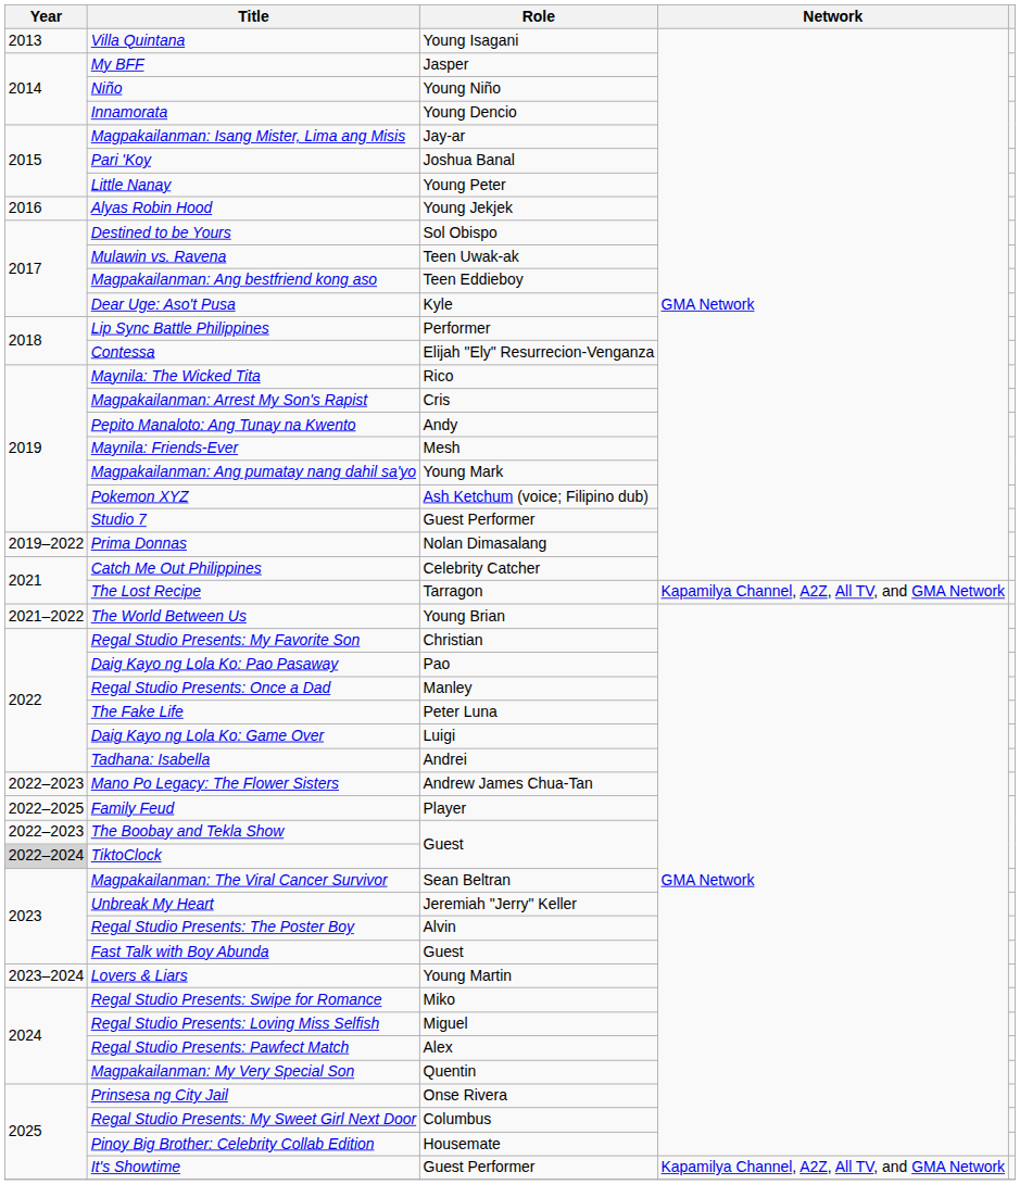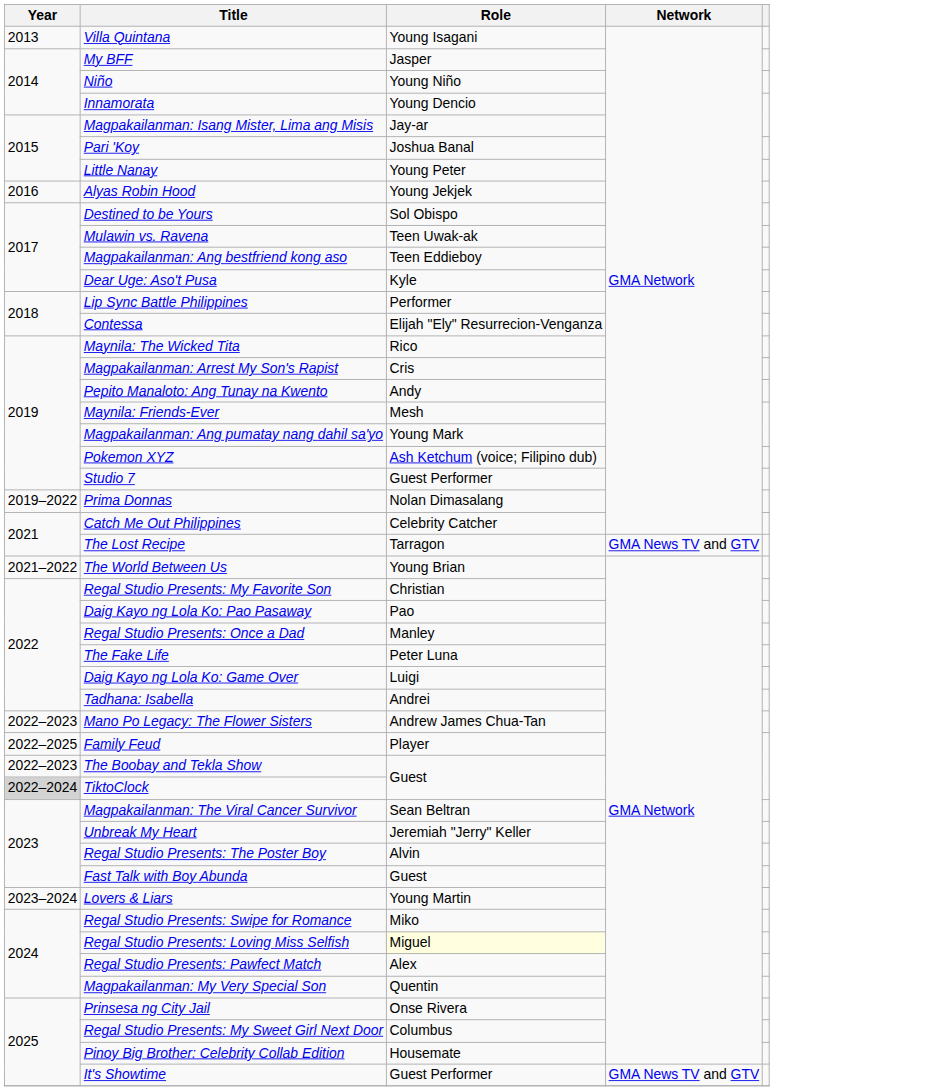 <table class="wikitable sortable">
 <tr>
 <th scope="col">Year</th>
 <th scope="col">Title</th>
 <th scope="col">Role</th>
 <th scope="col">Network</th>
 <th scope="col" class="unsortable"></th>
 </tr>
 <tr>
 <td>2013</td>
 <td><em><a href='#'>Villa Quintana</a></em></td>
 <td>Young Isagani</td>
 <td rowspan="23"><a href='#'>GMA Network</a></td>
 <td style="text-align:center"></td>
 </tr>
 <tr>
 <td rowspan="3">2014</td>
 <td><em><a href='#'>My BFF</a></em></td>
 <td>Jasper</td>
 <td style="text-align:center"></td>
 </tr>
 <tr>
 <td><em><a href='#'>Niño</a></em></td>
 <td>Young Niño</td>
 <td style="text-align:center"></td>
 </tr>
 <tr>
 <td><em><a href='#'>Innamorata</a></em></td>
 <td>Young Dencio</td>
 <td style="text-align:center" rowspan="2"></td>
 </tr>
 <tr>
 <td rowspan="3">2015</td>
 <td><em><a href='#'>Magpakailanman: Isang Mister, Lima ang Misis</a></em></td>
 <td>Jay-ar</td>
 </tr>
 <tr>
 <td><em><a href='#'>Pari 'Koy</a></em></td>
 <td>Joshua Banal</td>
 <td style="text-align:center"></td>
 </tr>
 <tr>
 <td><em><a href='#'>Little Nanay</a></em></td>
 <td>Young Peter</td>
 <td style="text-align:center"></td>
 </tr>
 <tr>
 <td>2016</td>
 <td><em><a href='#'>Alyas Robin Hood</a></em></td>
 <td>Young Jekjek</td>
 <td style="text-align:center"></td>
 </tr>
 <tr>
 <td rowspan="4">2017</td>
 <td><em><a href='#'>Destined to be Yours</a></em></td>
 <td>Sol Obispo</td>
 <td style="text-align:center"></td>
 </tr>
 <tr>
 <td><em><a href='#'>Mulawin vs. Ravena</a></em></td>
 <td>Teen Uwak-ak</td>
 <td style="text-align:center"></td>
 </tr>
 <tr>
 <td><em><a href='#'>Magpakailanman: Ang bestfriend kong aso</a></em></td>
 <td>Teen Eddieboy</td>
 <td style="text-align:center"></td>
 </tr>
 <tr>
 <td><em><a href='#'>Dear Uge: Aso't Pusa</a></em></td>
 <td>Kyle</td>
 <td style="text-align:center"></td>
 </tr>
 <tr>
 <td rowspan="2">2018</td>
 <td><em><a href='#'>Lip Sync Battle Philippines</a></em></td>
 <td>Performer</td>
 <td style="text-align:center"></td>
 </tr>
 <tr>
 <td><em><a href='#'>Contessa</a></em></td>
 <td>Elijah "Ely" Resurrecion-Venganza</td>
 <td style="text-align:center"></td>
 </tr>
 <tr>
 <td rowspan="7">2019</td>
 <td><a href='#'><em>Maynila: The Wicked Tita</em></a></td>
 <td>Rico</td>
 <td style="text-align:center"></td>
 </tr>
 <tr>
 <td><em><a href='#'>Magpakailanman: Arrest My Son's Rapist</a></em></td>
 <td>Cris</td>
 <td style="text-align:center"></td>
 </tr>
 <tr>
 <td><em><a href='#'>Pepito Manaloto: Ang Tunay na Kwento</a></em></td>
 <td>Andy</td>
 <td style="text-align:center"></td>
 </tr>
 <tr>
 <td><em><a href='#'>Maynila: Friends-Ever</a></em></td>
 <td>Mesh</td>
 <td style="text-align:center" rowspan="2"></td>
 </tr>
 <tr>
 <td><em><a href='#'>Magpakailanman: Ang pumatay nang dahil sa'yo</a></em></td>
 <td>Young Mark</td>
 </tr>
 <tr>
 <td><em><a href='#'>Pokemon XYZ</a></em></td>
 <td><a href='#'>Ash Ketchum</a> (voice; Filipino dub)</td>
 <td style="text-align:center"></td>
 </tr>
 <tr>
 <td><em><a href='#'>Studio 7</a></em></td>
 <td>Guest Performer</td>
 <td style="text-align:center"></td>
 </tr>
 <tr>
 <td>2019–2022</td>
 <td><em><a href='#'>Prima Donnas</a></em></td>
 <td>Nolan Dimasalang</td>
 <td style="text-align:center"></td>
 </tr>
 <tr>
 <td rowspan="2">2021</td>
 <td><em><a href='#'>Catch Me Out Philippines</a></em></td>
 <td>Celebrity Catcher</td>
 <td style="text-align:center"></td>
 </tr>
 <tr>
 <td><em><a href='#'>The Lost Recipe</a></em></td>
 <td>Tarragon</td>
-<td><a href='#'>Kapamilya Channel</a>, <a href='#'>A2Z</a>, <a href='#'>All TV</a>, and <a href='#'>GMA Network</a></td>
+<td><a href='#'>GMA News TV</a> and <a href='#'>GTV</a></td>
 <td style="text-align:center"></td>
 </tr>
 <tr>
 <td>2021–2022</td>
 <td><em><a href='#'>The World Between Us</a></em></td>
 <td>Young Brian</td>
 <td rowspan="23"><a href='#'>GMA Network</a></td>
 <td style="text-align:center"></td>
 </tr>
 <tr>
 <td rowspan="6">2022</td>
 <td><em><a href='#'>Regal Studio Presents: My Favorite Son</a></em></td>
 <td>Christian</td>
 <td style="text-align:center"></td>
 </tr>
 <tr>
 <td><em><a href='#'>Daig Kayo ng Lola Ko: Pao Pasaway</a></em></td>
 <td>Pao</td>
 <td style="text-align:center"></td>
 </tr>
 <tr>
 <td><em><a href='#'>Regal Studio Presents: Once a Dad</a></em></td>
 <td>Manley</td>
 <td style="text-align:center"></td>
 </tr>
 <tr>
 <td><em><a href='#'>The Fake Life</a></em></td>
 <td>Peter Luna</td>
 <td style="text-align:center"></td>
 </tr>
 <tr>
 <td><em><a href='#'>Daig Kayo ng Lola Ko: Game Over</a></em></td>
 <td>Luigi</td>
 <td style="text-align:center"></td>
 </tr>
 <tr>
 <td><em><a href='#'>Tadhana: Isabella</a></em></td>
 <td>Andrei</td>
 <td style="text-align:center"></td>
 </tr>
 <tr>
 <td>2022–2023</td>
 <td><em><a href='#'>Mano Po Legacy: The Flower Sisters</a></em></td>
 <td>Andrew James Chua-Tan</td>
 <td style="text-align:center"></td>
 </tr>
 <tr>
 <td>2022–2025</td>
 <td><em><a href='#'>Family Feud</a></em></td>
 <td>Player</td>
 <td style="text-align:center" rowspan="3"></td>
 </tr>
 <tr>
 <td>2022–2023</td>
 <td><em><a href='#'>The Boobay and Tekla Show</a></em></td>
 <td rowspan="2">Guest</td>
 </tr>
 <tr>
 <td style="background: lightgrey;">2022–2024</td>
 <td><em><a href='#'>TiktoClock</a></em></td>
 </tr>
 <tr>
 <td rowspan="4">2023</td>
 <td><em><a href='#'>Magpakailanman: The Viral Cancer Survivor</a></em></td>
 <td>Sean Beltran</td>
 <td style="text-align:center"></td>
 </tr>
 <tr>
 <td><em><a href='#'>Unbreak My Heart</a></em></td>
 <td>Jeremiah "Jerry" Keller</td>
 <td style="text-align:center"></td>
 </tr>
 <tr>
 <td><em><a href='#'>Regal Studio Presents: The Poster Boy</a></em></td>
 <td>Alvin</td>
 <td style="text-align:center"></td>
 </tr>
 <tr>
 <td><em><a href='#'>Fast Talk with Boy Abunda</a></em></td>
 <td>Guest</td>
 <td style="text-align:center"></td>
 </tr>
 <tr>
 <td>2023–2024</td>
 <td><em><a href='#'>Lovers & Liars</a></em></td>
 <td>Young Martin</td>
 <td style="text-align:center"></td>
 </tr>
 <tr>
 <td rowspan="4">2024</td>
 <td><em><a href='#'>Regal Studio Presents: Swipe for Romance</a></em></td>
 <td>Miko</td>
 <td style="text-align:center"></td>
 </tr>
 <tr>
 <td><em><a href='#'>Regal Studio Presents: Loving Miss Selfish</a></em></td>
-<td>Miguel</td>
+<td style="background: lightyellow;">Miguel</td>
 <td style="text-align:center"></td>
 </tr>
 <tr>
 <td><em><a href='#'>Regal Studio Presents: Pawfect Match</a></em></td>
 <td>Alex</td>
 <td style="text-align:center"></td>
 </tr>
 <tr>
 <td><em><a href='#'>Magpakailanman: My Very Special Son</a></em></td>
 <td>Quentin</td>
 <td style="text-align:center"></td>
 </tr>
 <tr>
 <td rowspan="4">2025</td>
 <td><em><a href='#'>Prinsesa ng City Jail</a></em></td>
 <td>Onse Rivera</td>
 <td style="text-align:center"></td>
 </tr>
 <tr>
 <td><em><a href='#'>Regal Studio Presents: My Sweet Girl Next Door</a></em></td>
 <td>Columbus</td>
 <td style="text-align:center"></td>
 </tr>
 <tr>
 <td><em><a href='#'>Pinoy Big Brother: Celebrity Collab Edition</a></em></td>
 <td>Housemate</td>
 <td style="text-align:center"></td>
 </tr>
 <tr>
 <td><em><a href='#'>It's Showtime</a></em></td>
 <td>Guest Performer</td>
-<td><a href='#'>Kapamilya Channel</a>, <a href='#'>A2Z</a>, <a href='#'>All TV</a>, and <a href='#'>GMA Network</a></td>
+<td><a href='#'>GMA News TV</a> and <a href='#'>GTV</a></td>
 <td style="text-align:center"></td>
 </tr>
 <tr>
 </tr>
 </table>
